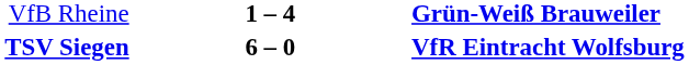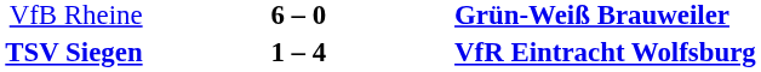 <table width=100% cellspacing=1>
 <tr>
 <th width=25%></th>
 <th width=10%></th>
 <th width=25%></th>
 <th></th>
 </tr>
 <tr style=font-size:90%>
 <td align=right><a href='#'>VfB Rheine</a></td>
-<td align=center><strong>1 – 4</strong></td>
+<td align=center><strong>6 – 0</strong></td>
 <td><strong><a href='#'>Grün-Weiß Brauweiler</a></strong></td>
 </tr>
 <tr style=font-size:90%>
 <td align=right><strong><a href='#'>TSV Siegen</a></strong></td>
-<td align=center><strong>6 – 0</strong></td>
+<td align=center><strong>1 – 4</strong></td>
 <td><strong><a href='#'>VfR Eintracht Wolfsburg</a></strong></td>
 </tr>
 </table>
